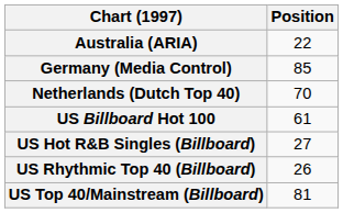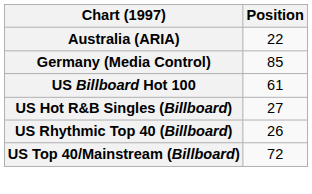 <table class="wikitable sortable plainrowheaders" style="text-align:center">
 <tr>
 <th>Chart (1997)</th>
 <th>Position</th>
 </tr>
 <tr>
 <th scope="row">Australia (ARIA)</th>
 <td>22</td>
 </tr>
 <tr>
 <th scope="row">Germany (Media Control)</th>
 <td>85</td>
-</tr>
-<tr>
-<th scope="row">Netherlands (Dutch Top 40)</th>
-<td>70</td>
 </tr>
 <tr>
 <th scope="row">US <em>Billboard</em> Hot 100</th>
 <td>61</td>
 </tr>
 <tr>
 <th scope="row">US Hot R&B Singles (<em>Billboard</em>)</th>
 <td>27</td>
 </tr>
 <tr>
 <th scope="row">US Rhythmic Top 40 (<em>Billboard</em>)</th>
 <td>26</td>
 </tr>
 <tr>
 <th scope="row">US Top 40/Mainstream (<em>Billboard</em>)</th>
-<td>81</td>
+<td>72</td>
 </tr>
 </table>
